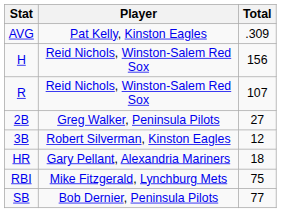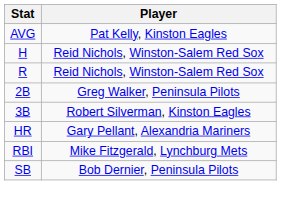 <table class="wikitable" width="40%" style="text-align:center;">
 <tr>
 <th width="5%">Stat</th>
 <th width="60%">Player</th>
-<th width="5%">Total</th>
 </tr>
 <tr>
 <td><a href='#'>AVG</a></td>
 <td><a href='#'>Pat Kelly</a>, <a href='#'>Kinston Eagles</a></td>
-<td>.309</td>
 </tr>
 <tr>
 <td><a href='#'>H</a></td>
 <td><a href='#'>Reid Nichols</a>, <a href='#'>Winston-Salem Red Sox</a></td>
-<td>156</td>
 </tr>
 <tr>
 <td><a href='#'>R</a></td>
 <td><a href='#'>Reid Nichols</a>, <a href='#'>Winston-Salem Red Sox</a></td>
-<td>107</td>
 </tr>
 <tr>
 <td><a href='#'>2B</a></td>
 <td><a href='#'>Greg Walker</a>, <a href='#'>Peninsula Pilots</a></td>
-<td>27</td>
 </tr>
 <tr>
 <td><a href='#'>3B</a></td>
 <td><a href='#'>Robert Silverman</a>, <a href='#'>Kinston Eagles</a></td>
-<td>12</td>
 </tr>
 <tr>
 <td><a href='#'>HR</a></td>
 <td><a href='#'>Gary Pellant</a>, <a href='#'>Alexandria Mariners</a></td>
-<td>18</td>
 </tr>
 <tr>
 <td><a href='#'>RBI</a></td>
 <td><a href='#'>Mike Fitzgerald</a>, <a href='#'>Lynchburg Mets</a></td>
-<td>75</td>
 </tr>
 <tr>
 <td><a href='#'>SB</a></td>
 <td><a href='#'>Bob Dernier</a>, <a href='#'>Peninsula Pilots</a></td>
-<td>77</td>
 </tr>
 </table>
